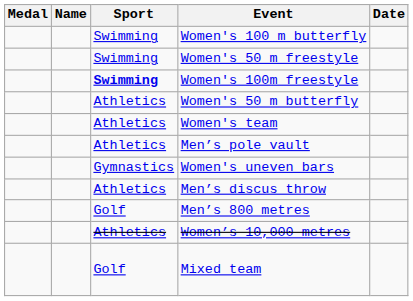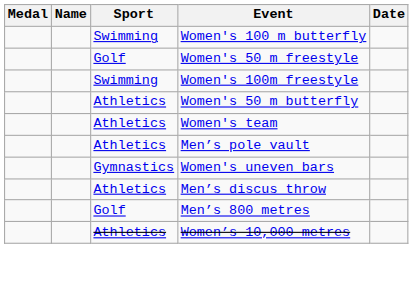 <table class="wikitable sortable"  style="font-size:95%">
 <tr>
 <th>Medal</th>
 <th>Name</th>
 <th>Sport</th>
 <th>Event</th>
 <th>Date</th>
 </tr>
 <tr>
 <td></td>
 <td></td>
 <td><a href='#'>Swimming</a></td>
 <td><a href='#'>Women's 100 m butterfly</a></td>
 <td></td>
 </tr>
 <tr>
 <td></td>
 <td></td>
-<td><a href='#'>Swimming</a></td>
+<td><a href='#'>Golf</a></td>
 <td><a href='#'>Women's 50 m freestyle</a></td>
 <td></td>
 </tr>
 <tr>
 <td></td>
 <td></td>
-<td><strong><a href='#'>Swimming</a></strong></td>
+<td><a href='#'>Swimming</a></td>
 <td><a href='#'>Women's 100m freestyle</a></td>
 <td></td>
 </tr>
 <tr>
 <td></td>
 <td></td>
 <td><a href='#'>Athletics</a></td>
 <td><a href='#'>Women's 50 m butterfly</a></td>
 <td></td>
 </tr>
 <tr>
 <td></td>
 <td><br></td>
 <td><a href='#'>Athletics</a></td>
 <td><a href='#'>Women's team</a></td>
 <td></td>
 </tr>
 <tr>
 <td></td>
 <td></td>
 <td><a href='#'>Athletics</a></td>
 <td><a href='#'>Men’s pole vault</a></td>
 <td></td>
 </tr>
 <tr>
 <td></td>
 <td></td>
 <td><a href='#'>Gymnastics</a></td>
 <td><a href='#'>Women's uneven bars</a></td>
 <td></td>
 </tr>
 <tr>
 <td></td>
 <td></td>
 <td><a href='#'>Athletics</a></td>
 <td><a href='#'>Men’s discus throw</a></td>
 <td></td>
 </tr>
 <tr>
 <td></td>
 <td></td>
 <td><a href='#'>Golf</a></td>
 <td><a href='#'>Men’s 800 metres</a></td>
 <td></td>
 </tr>
 <tr>
 <td><s></s></td>
 <td><s></s></td>
 <td><s><a href='#'>Athletics</a></s></td>
 <td><s><a href='#'>Women’s 10,000 metres</a></s></td>
 <td><s></s></td>
 </tr>
-<tr>
-<td></td>
-<td><br><br><br></td>
-<td><a href='#'>Golf</a></td>
-<td><a href='#'>Mixed team</a></td>
-<td></td>
-</tr>
 </table>
